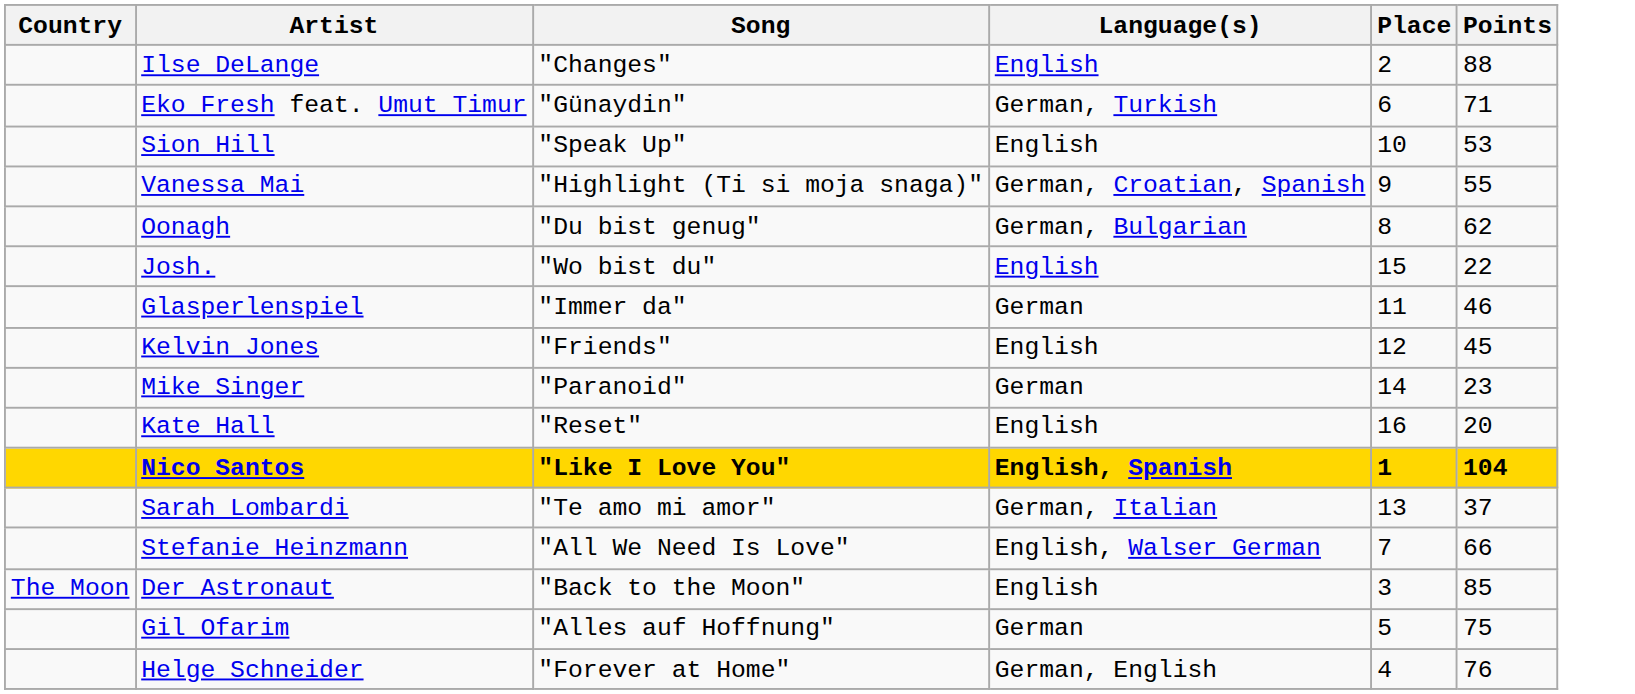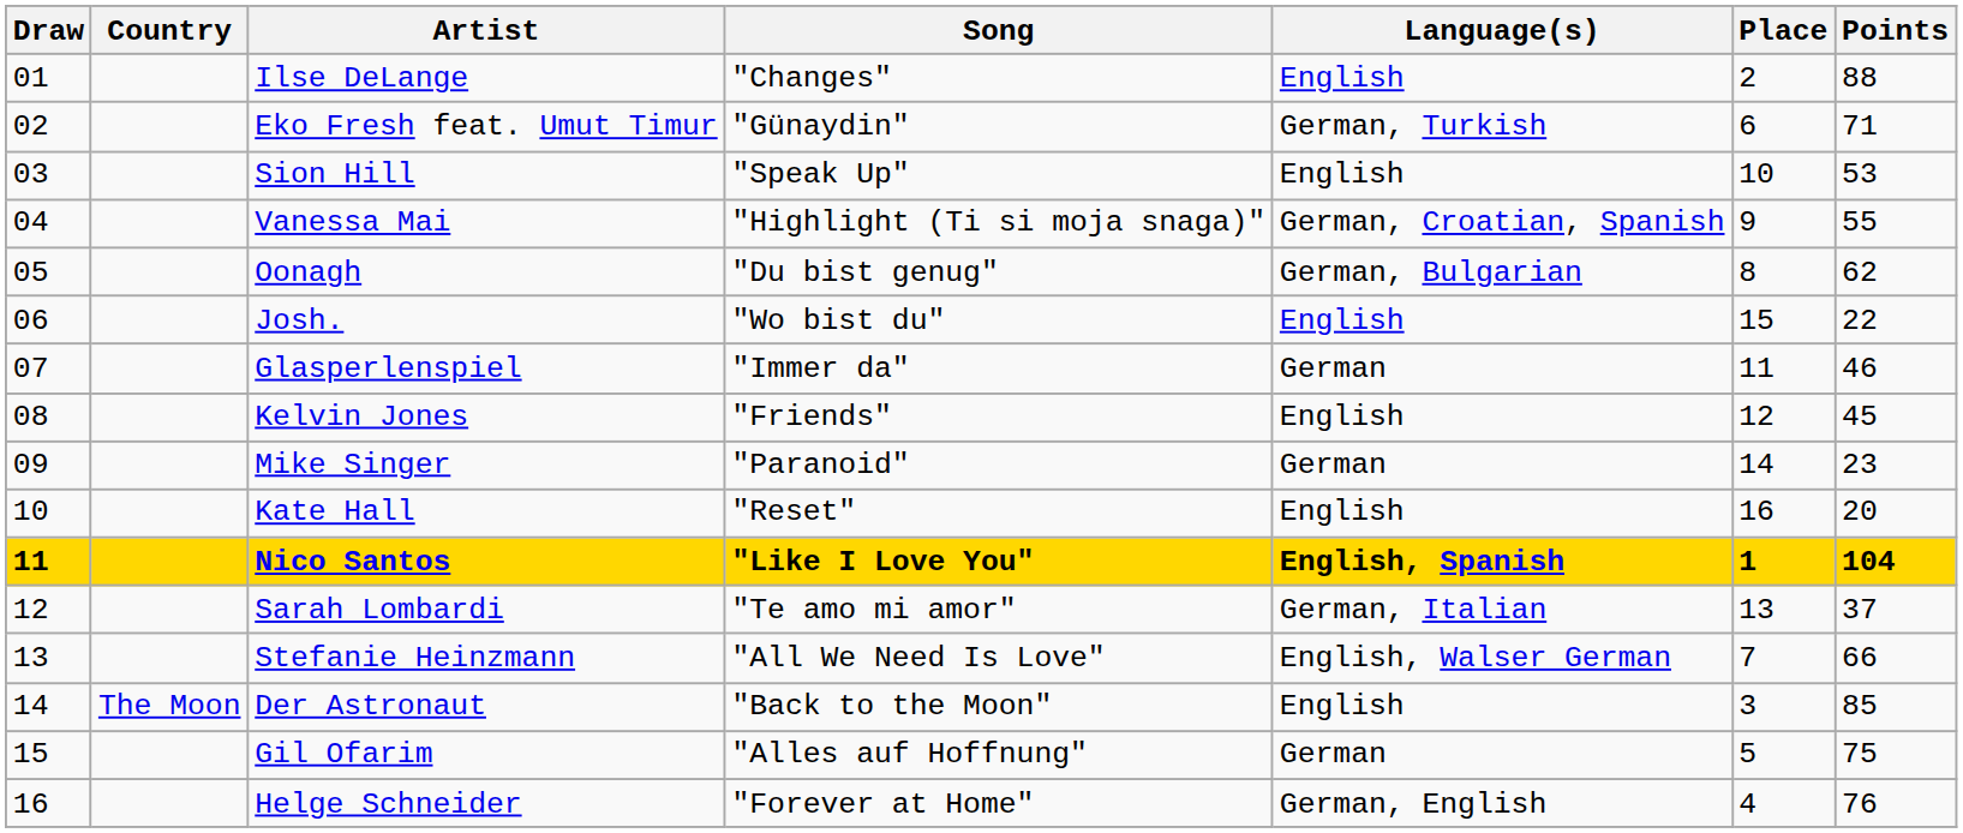 <table class="wikitable sortable">
 <tr>
+<th>Draw</th>
 <th>Country</th>
 <th>Artist</th>
 <th>Song</th>
 <th>Language(s)</th>
 <th>Place</th>
 <th>Points</th>
 </tr>
 <tr>
+<td>01</td>
 <td></td>
 <td><a href='#'>Ilse DeLange</a></td>
 <td>"Changes"</td>
 <td><a href='#'>English</a></td>
 <td>2</td>
 <td>88</td>
 </tr>
 <tr>
+<td>02</td>
 <td></td>
 <td><a href='#'>Eko Fresh</a> feat. <a href='#'>Umut Timur</a></td>
 <td>"Günaydin"</td>
 <td>German, <a href='#'>Turkish</a></td>
 <td>6</td>
 <td>71</td>
 </tr>
 <tr>
+<td>03</td>
 <td></td>
 <td><a href='#'>Sion Hill</a></td>
 <td>"Speak Up"</td>
 <td>English</td>
 <td>10</td>
 <td>53</td>
 </tr>
 <tr>
+<td>04</td>
 <td></td>
 <td><a href='#'>Vanessa Mai</a></td>
 <td>"Highlight (Ti si moja snaga)"</td>
 <td>German, <a href='#'>Croatian</a>, <a href='#'>Spanish</a></td>
 <td>9</td>
 <td>55</td>
 </tr>
 <tr>
+<td>05</td>
 <td></td>
 <td><a href='#'>Oonagh</a></td>
 <td>"Du bist genug"</td>
 <td>German, <a href='#'>Bulgarian</a></td>
 <td>8</td>
 <td>62</td>
 </tr>
 <tr>
+<td>06</td>
 <td></td>
 <td><a href='#'>Josh.</a></td>
 <td>"Wo bist du"</td>
 <td><a href='#'>English</a></td>
 <td>15</td>
 <td>22</td>
 </tr>
 <tr>
+<td>07</td>
 <td></td>
 <td><a href='#'>Glasperlenspiel</a></td>
 <td>"Immer da"</td>
 <td>German</td>
 <td>11</td>
 <td>46</td>
 </tr>
 <tr>
+<td>08</td>
 <td></td>
 <td><a href='#'>Kelvin Jones</a></td>
 <td>"Friends"</td>
 <td>English</td>
 <td>12</td>
 <td>45</td>
 </tr>
 <tr>
+<td>09</td>
 <td></td>
 <td><a href='#'>Mike Singer</a></td>
 <td>"Paranoid"</td>
 <td>German</td>
 <td>14</td>
 <td>23</td>
 </tr>
 <tr>
+<td>10</td>
 <td></td>
 <td><a href='#'>Kate Hall</a></td>
 <td>"Reset"</td>
 <td>English</td>
 <td>16</td>
 <td>20</td>
 </tr>
 <tr style="font-weight: bold; background: gold;">
+<td>11</td>
 <td></td>
 <td><a href='#'>Nico Santos</a></td>
 <td>"Like I Love You"</td>
 <td>English, <a href='#'>Spanish</a></td>
 <td>1</td>
 <td>104</td>
 </tr>
 <tr>
+<td>12</td>
 <td></td>
 <td><a href='#'>Sarah Lombardi</a></td>
 <td>"Te amo mi amor"</td>
 <td>German, <a href='#'>Italian</a></td>
 <td>13</td>
 <td>37</td>
 </tr>
 <tr>
+<td>13</td>
 <td></td>
 <td><a href='#'>Stefanie Heinzmann</a></td>
 <td>"All We Need Is Love"</td>
 <td>English, <a href='#'>Walser German</a></td>
 <td>7</td>
 <td>66</td>
 </tr>
 <tr>
+<td>14</td>
 <td> <a href='#'>The Moon</a></td>
 <td><a href='#'>Der Astronaut</a></td>
 <td>"Back to the Moon"</td>
 <td>English</td>
 <td>3</td>
 <td>85</td>
 </tr>
 <tr>
+<td>15</td>
 <td></td>
 <td><a href='#'>Gil Ofarim</a></td>
 <td>"Alles auf Hoffnung"</td>
 <td>German</td>
 <td>5</td>
 <td>75</td>
 </tr>
 <tr>
+<td>16</td>
 <td></td>
 <td><a href='#'>Helge Schneider</a></td>
 <td>"Forever at Home"</td>
 <td>German, English</td>
 <td>4</td>
 <td>76</td>
 </tr>
 </table>
